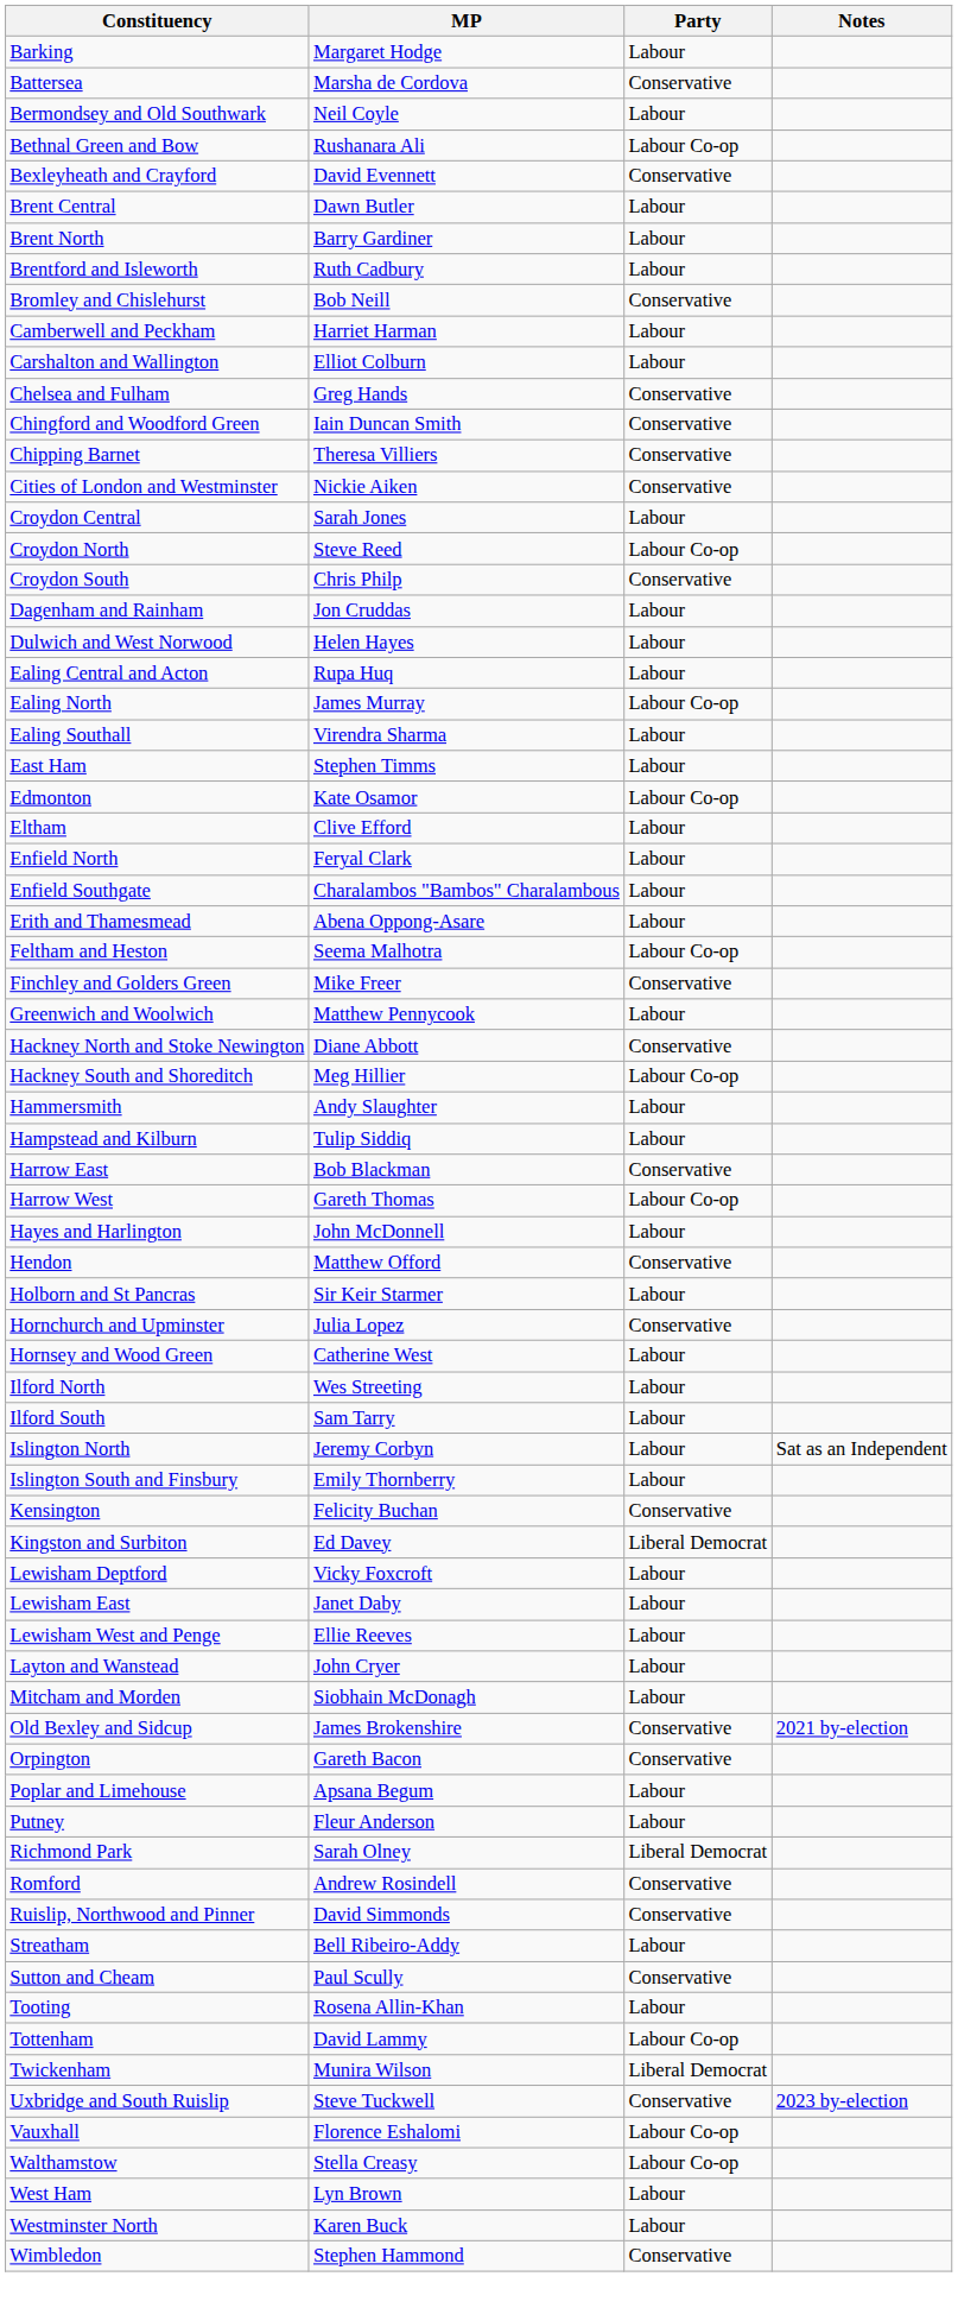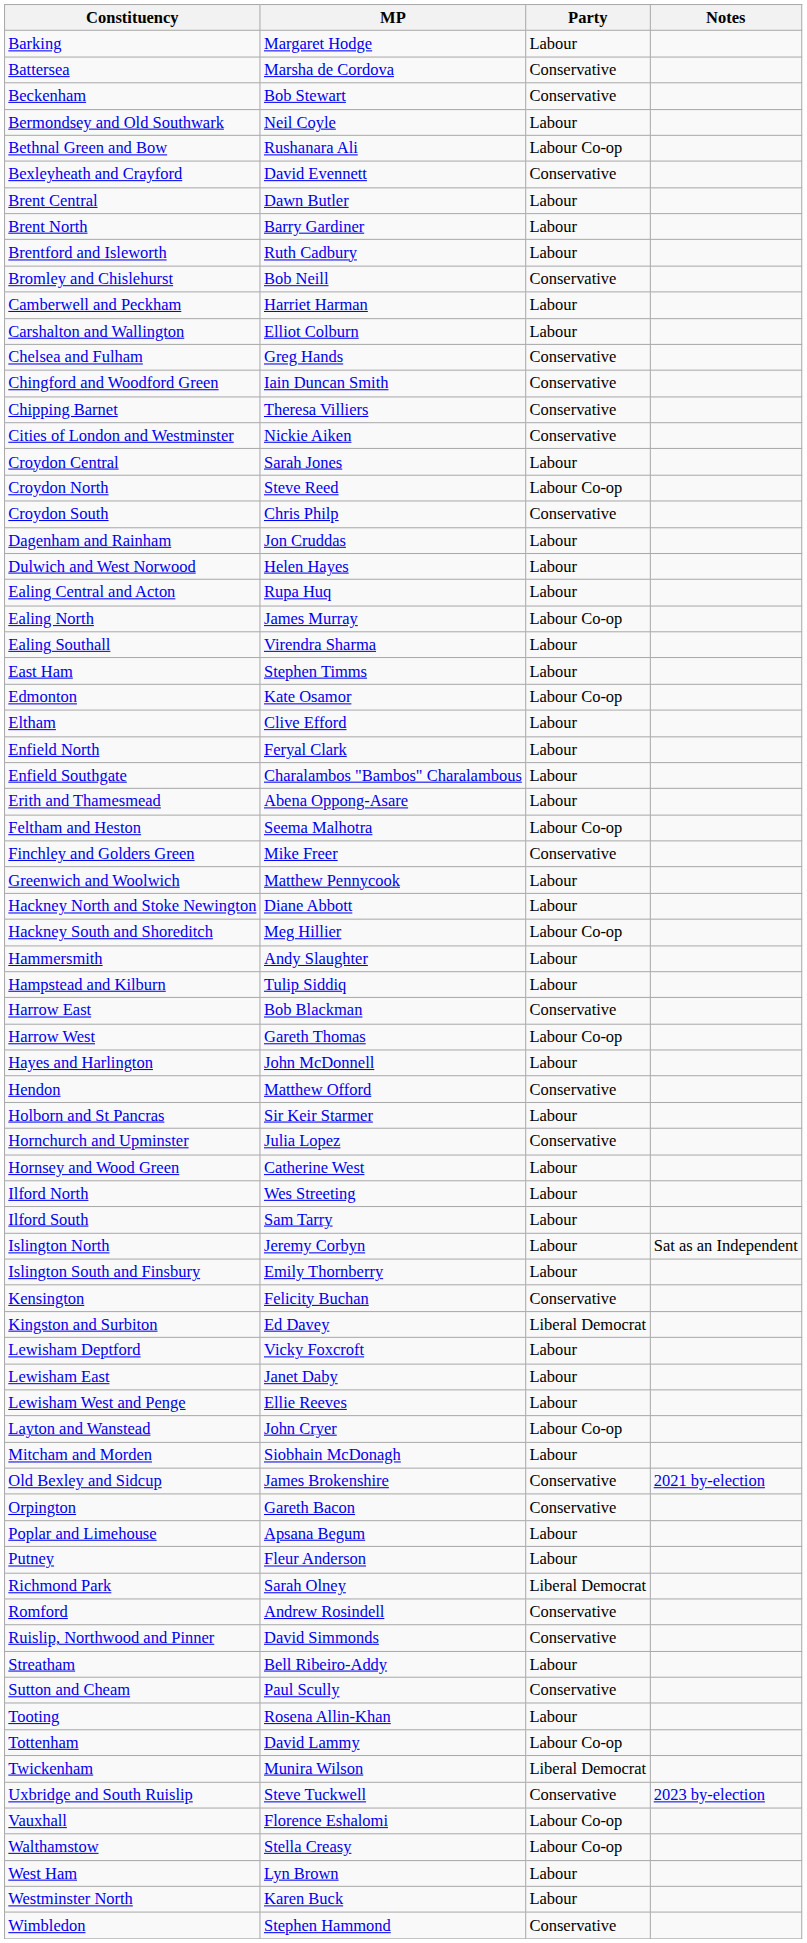 <table class="wikitable sortable">
 <tr>
 <th>Constituency</th>
 <th>MP</th>
 <th>Party</th>
 <th>Notes</th>
 </tr>
 <tr>
 <td><a href='#'>Barking</a></td>
 <td><a href='#'>Margaret Hodge</a></td>
 <td>Labour</td>
 <td></td>
 </tr>
 <tr>
 <td><a href='#'>Battersea</a></td>
 <td><a href='#'>Marsha de Cordova</a></td>
+<td>Conservative</td>
+<td></td>
+</tr>
+<tr>
+<td><a href='#'>Beckenham</a></td>
+<td><a href='#'>Bob Stewart</a></td>
 <td>Conservative</td>
 <td></td>
 </tr>
 <tr>
 <td><a href='#'>Bermondsey and Old Southwark</a></td>
 <td><a href='#'>Neil Coyle</a></td>
 <td>Labour</td>
 <td></td>
 </tr>
 <tr>
 <td><a href='#'>Bethnal Green and Bow</a></td>
 <td><a href='#'>Rushanara Ali</a></td>
 <td>Labour Co-op</td>
 <td></td>
 </tr>
 <tr>
 <td><a href='#'>Bexleyheath and Crayford</a></td>
 <td><a href='#'>David Evennett</a></td>
 <td>Conservative</td>
 <td></td>
 </tr>
 <tr>
 <td><a href='#'>Brent Central</a></td>
 <td><a href='#'>Dawn Butler</a></td>
 <td>Labour</td>
 <td></td>
 </tr>
 <tr>
 <td><a href='#'>Brent North</a></td>
 <td><a href='#'>Barry Gardiner</a></td>
 <td>Labour</td>
 <td></td>
 </tr>
 <tr>
 <td><a href='#'>Brentford and Isleworth</a></td>
 <td><a href='#'>Ruth Cadbury</a></td>
 <td>Labour</td>
 <td></td>
 </tr>
 <tr>
 <td><a href='#'>Bromley and Chislehurst</a></td>
 <td><a href='#'>Bob Neill</a></td>
 <td>Conservative</td>
 <td></td>
 </tr>
 <tr>
 <td><a href='#'>Camberwell and Peckham</a></td>
 <td><a href='#'>Harriet Harman</a></td>
 <td>Labour</td>
 <td></td>
 </tr>
 <tr>
 <td><a href='#'>Carshalton and Wallington</a></td>
 <td><a href='#'>Elliot Colburn</a></td>
 <td>Labour</td>
 <td></td>
 </tr>
 <tr>
 <td><a href='#'>Chelsea and Fulham</a></td>
 <td><a href='#'>Greg Hands</a></td>
 <td>Conservative</td>
 <td></td>
 </tr>
 <tr>
 <td><a href='#'>Chingford and Woodford Green</a></td>
 <td><a href='#'>Iain Duncan Smith</a></td>
 <td>Conservative</td>
 <td></td>
 </tr>
 <tr>
 <td><a href='#'>Chipping Barnet</a></td>
 <td><a href='#'>Theresa Villiers</a></td>
 <td>Conservative</td>
 <td></td>
 </tr>
 <tr>
 <td><a href='#'>Cities of London and Westminster</a></td>
 <td><a href='#'>Nickie Aiken</a></td>
 <td>Conservative</td>
 <td></td>
 </tr>
 <tr>
 <td><a href='#'>Croydon Central</a></td>
 <td><a href='#'>Sarah Jones</a></td>
 <td>Labour</td>
 <td></td>
 </tr>
 <tr>
 <td><a href='#'>Croydon North</a></td>
 <td><a href='#'>Steve Reed</a></td>
 <td>Labour Co-op</td>
 <td></td>
 </tr>
 <tr>
 <td><a href='#'>Croydon South</a></td>
 <td><a href='#'>Chris Philp</a></td>
 <td>Conservative</td>
 <td></td>
 </tr>
 <tr>
 <td><a href='#'>Dagenham and Rainham</a></td>
 <td><a href='#'>Jon Cruddas</a></td>
 <td>Labour</td>
 <td></td>
 </tr>
 <tr>
 <td><a href='#'>Dulwich and West Norwood</a></td>
 <td><a href='#'>Helen Hayes</a></td>
 <td>Labour</td>
 <td></td>
 </tr>
 <tr>
 <td><a href='#'>Ealing Central and Acton</a></td>
 <td><a href='#'>Rupa Huq</a></td>
 <td>Labour</td>
 <td></td>
 </tr>
 <tr>
 <td><a href='#'>Ealing North</a></td>
 <td><a href='#'>James Murray</a></td>
 <td>Labour Co-op</td>
 <td></td>
 </tr>
 <tr>
 <td><a href='#'>Ealing Southall</a></td>
 <td><a href='#'>Virendra Sharma</a></td>
 <td>Labour</td>
 <td></td>
 </tr>
 <tr>
 <td><a href='#'>East Ham</a></td>
 <td><a href='#'>Stephen Timms</a></td>
 <td>Labour</td>
 <td></td>
 </tr>
 <tr>
 <td><a href='#'>Edmonton</a></td>
 <td><a href='#'>Kate Osamor</a></td>
 <td>Labour Co-op</td>
 <td></td>
 </tr>
 <tr>
 <td><a href='#'>Eltham</a></td>
 <td><a href='#'>Clive Efford</a></td>
 <td>Labour</td>
 <td></td>
 </tr>
 <tr>
 <td><a href='#'>Enfield North</a></td>
 <td><a href='#'>Feryal Clark</a></td>
 <td>Labour</td>
 <td></td>
 </tr>
 <tr>
 <td><a href='#'>Enfield Southgate</a></td>
 <td><a href='#'>Charalambos "Bambos" Charalambous</a></td>
 <td>Labour</td>
 <td></td>
 </tr>
 <tr>
 <td><a href='#'>Erith and Thamesmead</a></td>
 <td><a href='#'>Abena Oppong-Asare</a></td>
 <td>Labour</td>
 <td></td>
 </tr>
 <tr>
 <td><a href='#'>Feltham and Heston</a></td>
 <td><a href='#'>Seema Malhotra</a></td>
 <td>Labour Co-op</td>
 <td></td>
 </tr>
 <tr>
 <td><a href='#'>Finchley and Golders Green</a></td>
 <td><a href='#'>Mike Freer</a></td>
 <td>Conservative</td>
 <td></td>
 </tr>
 <tr>
 <td><a href='#'>Greenwich and Woolwich</a></td>
 <td><a href='#'>Matthew Pennycook</a></td>
 <td>Labour</td>
 <td></td>
 </tr>
 <tr>
 <td><a href='#'>Hackney North and Stoke Newington</a></td>
 <td><a href='#'>Diane Abbott</a></td>
-<td>Conservative</td>
+<td>Labour</td>
 <td></td>
 </tr>
 <tr>
 <td><a href='#'>Hackney South and Shoreditch</a></td>
 <td><a href='#'>Meg Hillier</a></td>
 <td>Labour Co-op</td>
 <td></td>
 </tr>
 <tr>
 <td><a href='#'>Hammersmith</a></td>
 <td><a href='#'>Andy Slaughter</a></td>
 <td>Labour</td>
 <td></td>
 </tr>
 <tr>
 <td><a href='#'>Hampstead and Kilburn</a></td>
 <td><a href='#'>Tulip Siddiq</a></td>
 <td>Labour</td>
 <td></td>
 </tr>
 <tr>
 <td><a href='#'>Harrow East</a></td>
 <td><a href='#'>Bob Blackman</a></td>
 <td>Conservative</td>
 <td></td>
 </tr>
 <tr>
 <td><a href='#'>Harrow West</a></td>
 <td><a href='#'>Gareth Thomas</a></td>
 <td>Labour Co-op</td>
 <td></td>
 </tr>
 <tr>
 <td><a href='#'>Hayes and Harlington</a></td>
 <td><a href='#'>John McDonnell</a></td>
 <td>Labour</td>
 <td></td>
 </tr>
 <tr>
 <td><a href='#'>Hendon</a></td>
 <td><a href='#'>Matthew Offord</a></td>
 <td>Conservative</td>
 <td></td>
 </tr>
 <tr>
 <td><a href='#'>Holborn and St Pancras</a></td>
 <td><a href='#'>Sir Keir Starmer</a></td>
 <td>Labour</td>
 <td></td>
 </tr>
 <tr>
 <td><a href='#'>Hornchurch and Upminster</a></td>
 <td><a href='#'>Julia Lopez</a></td>
 <td>Conservative</td>
 <td></td>
 </tr>
 <tr>
 <td><a href='#'>Hornsey and Wood Green</a></td>
 <td><a href='#'>Catherine West</a></td>
 <td>Labour</td>
 <td></td>
 </tr>
 <tr>
 <td><a href='#'>Ilford North</a></td>
 <td><a href='#'>Wes Streeting</a></td>
 <td>Labour</td>
 <td></td>
 </tr>
 <tr>
 <td><a href='#'>Ilford South</a></td>
 <td><a href='#'>Sam Tarry</a></td>
 <td>Labour</td>
 <td></td>
 </tr>
 <tr>
 <td><a href='#'>Islington North</a></td>
 <td><a href='#'>Jeremy Corbyn</a></td>
 <td>Labour</td>
 <td>Sat as an Independent</td>
 </tr>
 <tr>
 <td><a href='#'>Islington South and Finsbury</a></td>
 <td><a href='#'>Emily Thornberry</a></td>
 <td>Labour</td>
 <td></td>
 </tr>
 <tr>
 <td><a href='#'>Kensington</a></td>
 <td><a href='#'>Felicity Buchan</a></td>
 <td>Conservative</td>
 <td></td>
 </tr>
 <tr>
 <td><a href='#'>Kingston and Surbiton</a></td>
 <td><a href='#'>Ed Davey</a></td>
 <td>Liberal Democrat</td>
 <td></td>
 </tr>
 <tr>
 <td><a href='#'>Lewisham Deptford</a></td>
 <td><a href='#'>Vicky Foxcroft</a></td>
 <td>Labour</td>
 <td></td>
 </tr>
 <tr>
 <td><a href='#'>Lewisham East</a></td>
 <td><a href='#'>Janet Daby</a></td>
 <td>Labour</td>
 <td></td>
 </tr>
 <tr>
 <td><a href='#'>Lewisham West and Penge</a></td>
 <td><a href='#'>Ellie Reeves</a></td>
 <td>Labour</td>
 <td></td>
 </tr>
 <tr>
 <td><a href='#'>Layton and Wanstead</a></td>
 <td><a href='#'>John Cryer</a></td>
-<td>Labour</td>
+<td>Labour Co-op</td>
 <td></td>
 </tr>
 <tr>
 <td><a href='#'>Mitcham and Morden</a></td>
 <td><a href='#'>Siobhain McDonagh</a></td>
 <td>Labour</td>
 <td></td>
 </tr>
 <tr>
 <td><a href='#'>Old Bexley and Sidcup</a></td>
 <td><a href='#'>James Brokenshire</a></td>
 <td>Conservative</td>
 <td><a href='#'>2021 by-election</a></td>
 </tr>
 <tr>
 <td><a href='#'>Orpington</a></td>
 <td><a href='#'>Gareth Bacon</a></td>
 <td>Conservative</td>
 <td></td>
 </tr>
 <tr>
 <td><a href='#'>Poplar and Limehouse</a></td>
 <td><a href='#'>Apsana Begum</a></td>
 <td>Labour</td>
 <td></td>
 </tr>
 <tr>
 <td><a href='#'>Putney</a></td>
 <td><a href='#'>Fleur Anderson</a></td>
 <td>Labour</td>
 <td></td>
 </tr>
 <tr>
 <td><a href='#'>Richmond Park</a></td>
 <td><a href='#'>Sarah Olney</a></td>
 <td>Liberal Democrat</td>
 <td></td>
 </tr>
 <tr>
 <td><a href='#'>Romford</a></td>
 <td><a href='#'>Andrew Rosindell</a></td>
 <td>Conservative</td>
 <td></td>
 </tr>
 <tr>
 <td><a href='#'>Ruislip, Northwood and Pinner</a></td>
 <td><a href='#'>David Simmonds</a></td>
 <td>Conservative</td>
 <td></td>
 </tr>
 <tr>
 <td><a href='#'>Streatham</a></td>
 <td><a href='#'>Bell Ribeiro-Addy</a></td>
 <td>Labour</td>
 <td></td>
 </tr>
 <tr>
 <td><a href='#'>Sutton and Cheam</a></td>
 <td><a href='#'>Paul Scully</a></td>
 <td>Conservative</td>
 <td></td>
 </tr>
 <tr>
 <td><a href='#'>Tooting</a></td>
 <td><a href='#'>Rosena Allin-Khan</a></td>
 <td>Labour</td>
 <td></td>
 </tr>
 <tr>
 <td><a href='#'>Tottenham</a></td>
 <td><a href='#'>David Lammy</a></td>
 <td>Labour Co-op</td>
 <td></td>
 </tr>
 <tr>
 <td><a href='#'>Twickenham</a></td>
 <td><a href='#'>Munira Wilson</a></td>
 <td>Liberal Democrat</td>
 <td></td>
 </tr>
 <tr>
 <td><a href='#'>Uxbridge and South Ruislip</a></td>
 <td><a href='#'>Steve Tuckwell</a></td>
 <td>Conservative</td>
 <td><a href='#'>2023 by-election</a></td>
 </tr>
 <tr>
 <td><a href='#'>Vauxhall</a></td>
 <td><a href='#'>Florence Eshalomi</a></td>
 <td>Labour Co-op</td>
 <td></td>
 </tr>
 <tr>
 <td><a href='#'>Walthamstow</a></td>
 <td><a href='#'>Stella Creasy</a></td>
 <td>Labour Co-op</td>
 <td></td>
 </tr>
 <tr>
 <td><a href='#'>West Ham</a></td>
 <td><a href='#'>Lyn Brown</a></td>
 <td>Labour</td>
 <td></td>
 </tr>
 <tr>
 <td><a href='#'>Westminster North</a></td>
 <td><a href='#'>Karen Buck</a></td>
 <td>Labour</td>
 <td></td>
 </tr>
 <tr>
 <td><a href='#'>Wimbledon</a></td>
 <td><a href='#'>Stephen Hammond</a></td>
 <td>Conservative</td>
 <td></td>
 </tr>
 </table>
